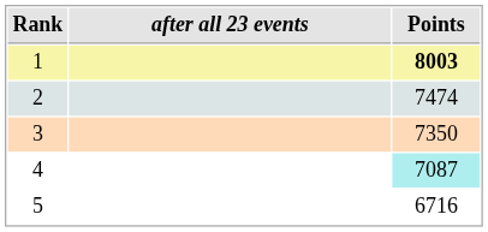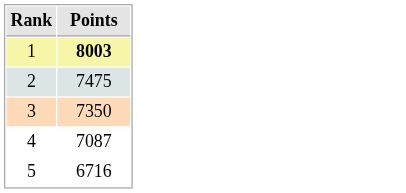 <table cellspacing="1" cellpadding="3" style="border:1px solid #AAAAAA;font-size:86%">
 <tr style="background-color: #E4E4E4;">
 <th style="border-bottom:1px solid #AAAAAA; width: 10px;">Rank</th>
-<th style="border-bottom:1px solid #AAAAAA; width: 200px;"><em>after all 23 events</em></th>
 <th style="border-bottom:1px solid #AAAAAA; width: 50px;">Points</th>
 </tr>
 <tr style="background:#f7f6a8;">
 <td align=center>1</td>
-<td><strong></strong></td>
 <td align=center><strong>8003</strong></td>
 </tr>
 <tr style="background:#dce5e5;">
 <td align=center>2</td>
-<td></td>
-<td align=center>7474</td>
+<td align=center>7475</td>
 </tr>
 <tr style="background:#ffdab9;">
 <td align=center>3</td>
-<td></td>
 <td align=center>7350</td>
 </tr>
 <tr>
 <td align=center>4</td>
-<td></td>
-<td align=center style="background: paleturquoise;">7087</td>
+<td align=center>7087</td>
 </tr>
 <tr>
 <td align=center>5</td>
-<td></td>
 <td align=center>6716</td>
 </tr>
 </table>
